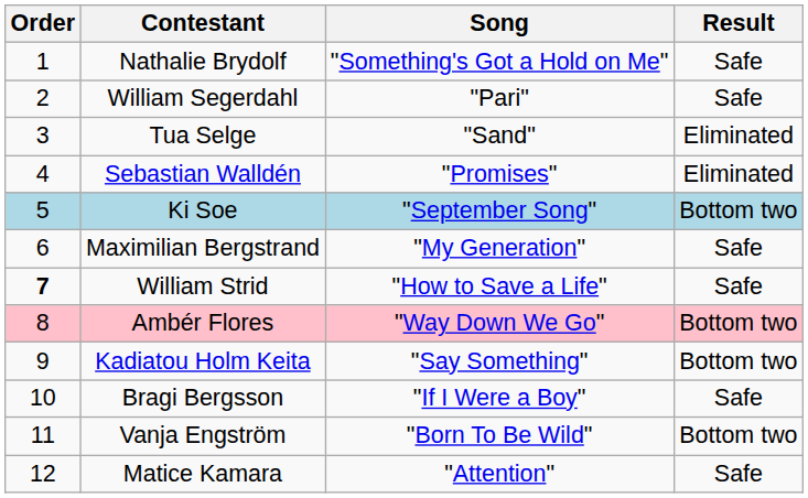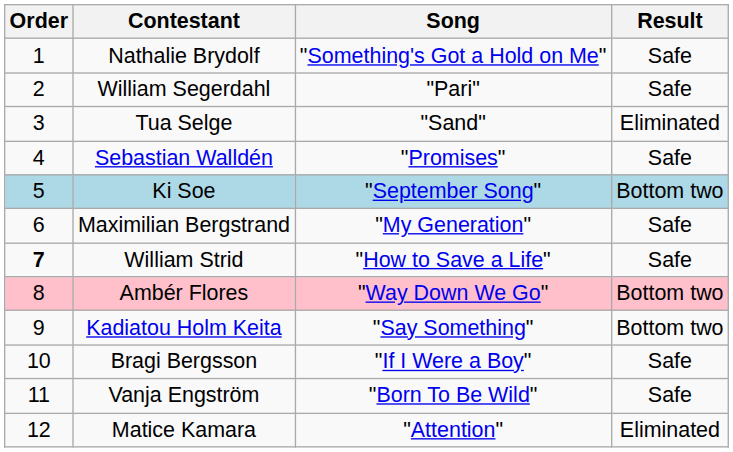 <table class="wikitable plainrowheaders" style="text-align:center;">
 <tr>
 <th scope="col">Order</th>
 <th scope="col">Contestant</th>
 <th scope="col">Song</th>
 <th scope="col">Result</th>
 </tr>
 <tr>
 <td>1</td>
 <td scope="row">Nathalie Brydolf</td>
 <td>"<a href='#'>Something's Got a Hold on Me</a>"</td>
 <td>Safe</td>
 </tr>
 <tr>
 <td>2</td>
 <td scope="row">William Segerdahl</td>
 <td>"Pari"</td>
 <td>Safe</td>
 </tr>
 <tr>
 <td>3</td>
 <td scope="row">Tua Selge</td>
 <td>"Sand"</td>
 <td>Eliminated</td>
 </tr>
 <tr>
 <td>4</td>
 <td scope="row"><a href='#'>Sebastian Walldén</a></td>
 <td>"<a href='#'>Promises</a>"</td>
-<td>Eliminated</td>
+<td>Safe</td>
 </tr>
 <tr style="background:lightblue;">
 <td>5</td>
 <td scope="row">Ki Soe</td>
 <td>"<a href='#'>September Song</a>"</td>
 <td>Bottom two</td>
 </tr>
 <tr>
 <td>6</td>
 <td scope="row">Maximilian Bergstrand</td>
 <td>"<a href='#'>My Generation</a>"</td>
 <td>Safe</td>
 </tr>
 <tr>
 <td><strong>7</strong></td>
 <td scope="row">William Strid</td>
 <td>"<a href='#'>How to Save a Life</a>"</td>
 <td>Safe</td>
 </tr>
 <tr style="background:pink;">
 <td>8</td>
 <td scope="row">Ambér Flores</td>
 <td>"<a href='#'>Way Down We Go</a>"</td>
 <td>Bottom two</td>
 </tr>
 <tr>
 <td>9</td>
 <td scope="row"><a href='#'>Kadiatou Holm Keita</a></td>
 <td>"<a href='#'>Say Something</a>"</td>
 <td>Bottom two</td>
 </tr>
 <tr>
 <td>10</td>
 <td scope="row">Bragi Bergsson</td>
 <td>"<a href='#'>If I Were a Boy</a>"</td>
 <td>Safe</td>
 </tr>
 <tr>
 <td>11</td>
 <td scope="row">Vanja Engström</td>
 <td>"<a href='#'>Born To Be Wild</a>"</td>
-<td>Bottom two</td>
+<td>Safe</td>
 </tr>
 <tr>
 <td>12</td>
 <td scope="row">Matice Kamara</td>
 <td>"<a href='#'>Attention</a>"</td>
-<td>Safe</td>
+<td>Eliminated</td>
 </tr>
 </table>
